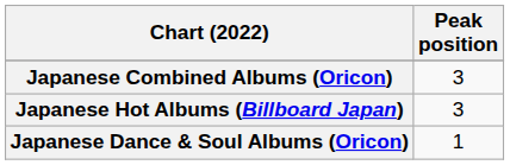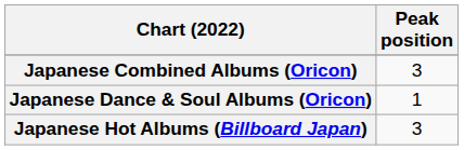 <table class="wikitable sortable plainrowheaders" style="text-align:center">
 <tr>
 <th scope="col">Chart (2022)</th>
 <th scope="col">Peak<br>position</th>
 </tr>
 <tr>
 </tr>
 <tr>
 <th scope="row">Japanese Combined Albums (<a href='#'>Oricon</a>)</th>
 <td>3</td>
 </tr>
 <tr>
+<th scope="row">Japanese Dance & Soul Albums (<a href='#'>Oricon</a>)</th>
+<td>1</td>
+</tr>
+<tr>
 <th scope="row">Japanese Hot Albums (<em><a href='#'>Billboard Japan</a></em>)</th>
 <td>3</td>
 </tr>
-<tr>
-<th scope="row">Japanese Dance & Soul Albums (<a href='#'>Oricon</a>)</th>
-<td>1</td>
-</tr>
 </table>
